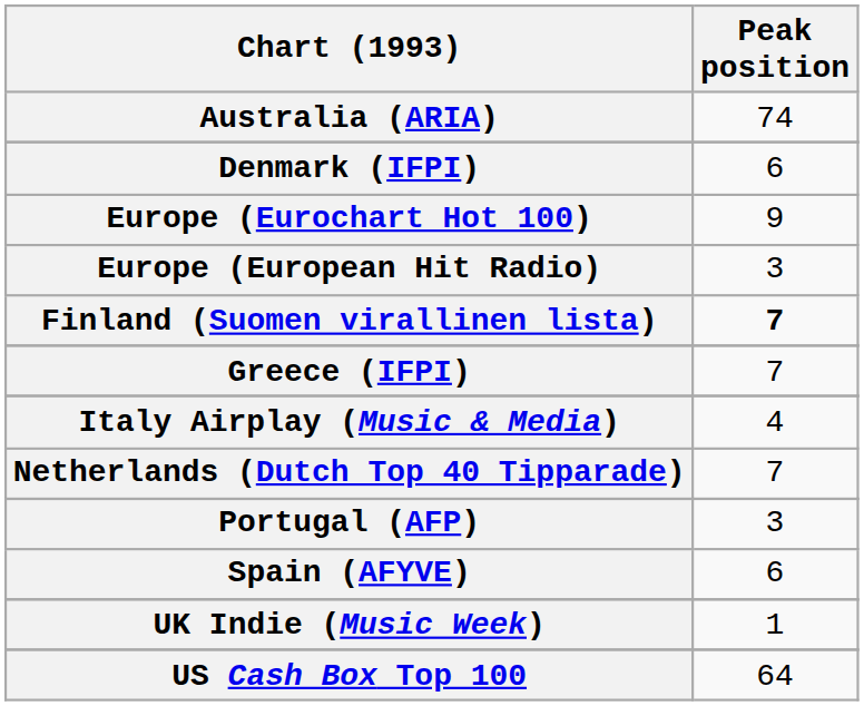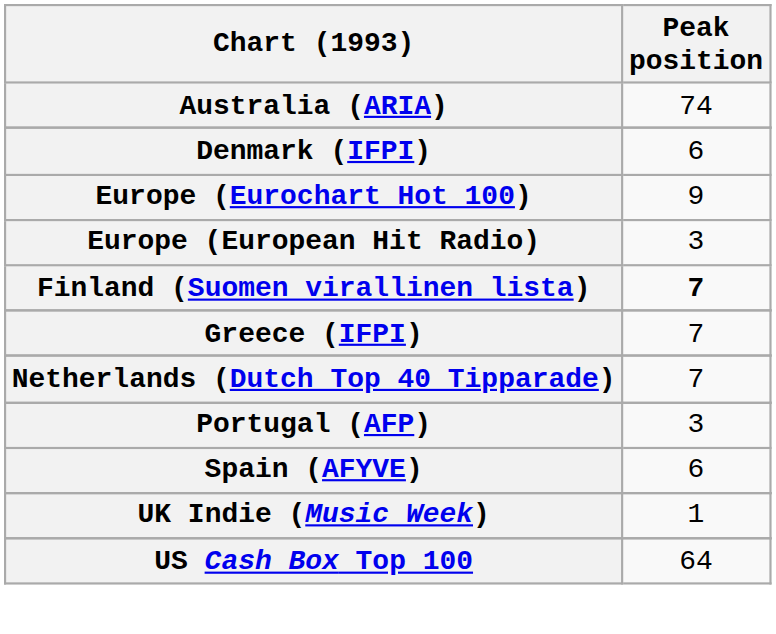 <table class="wikitable sortable plainrowheaders" style="text-align:center">
 <tr>
 <th>Chart (1993)</th>
 <th>Peak<br>position</th>
 </tr>
 <tr>
 <th scope="row">Australia (<a href='#'>ARIA</a>)</th>
 <td>74</td>
 </tr>
 <tr>
 </tr>
 <tr>
 </tr>
 <tr>
 <th scope="row">Denmark (<a href='#'>IFPI</a>)</th>
 <td>6</td>
 </tr>
 <tr>
 <th scope="row">Europe (<a href='#'>Eurochart Hot 100</a>)</th>
 <td>9</td>
 </tr>
 <tr>
 <th scope="row">Europe (European Hit Radio)</th>
 <td>3</td>
 </tr>
 <tr>
 <th scope="row">Finland (<a href='#'>Suomen virallinen lista</a>)</th>
 <td><strong>7</strong></td>
 </tr>
 <tr>
 </tr>
 <tr>
 </tr>
 <tr>
 <th scope="row">Greece (<a href='#'>IFPI</a>)</th>
 <td>7</td>
 </tr>
 <tr>
 </tr>
 <tr>
-<th scope="row">Italy Airplay (<em><a href='#'>Music & Media</a></em>)</th>
-<td>4</td>
-</tr>
-<tr>
 <th scope="row">Netherlands (<a href='#'>Dutch Top 40 Tipparade</a>)</th>
 <td>7</td>
 </tr>
 <tr>
 </tr>
 <tr>
 <th scope="row">Portugal (<a href='#'>AFP</a>)</th>
 <td>3</td>
 </tr>
 <tr>
 <th scope="row">Spain (<a href='#'>AFYVE</a>)</th>
 <td>6</td>
 </tr>
 <tr>
 </tr>
 <tr>
 </tr>
 <tr>
 </tr>
 <tr>
 <th scope="row">UK Indie (<em><a href='#'>Music Week</a></em>)</th>
 <td align=center>1</td>
 </tr>
 <tr>
 </tr>
 <tr>
 </tr>
 <tr>
 </tr>
 <tr>
 <th scope="row">US <a href='#'><em>Cash Box</em> Top 100</a></th>
 <td>64</td>
 </tr>
 </table>
